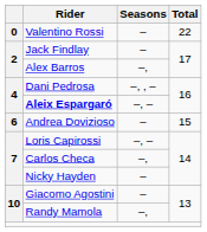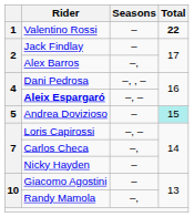 <table class="wikitable" style="text-align:center">
 <tr>
 <th></th>
 <th>Rider</th>
 <th>Seasons</th>
 <th>Total</th>
 </tr>
 <tr>
-<th>0</th>
+<th>1</th>
 <td align=left> <a href='#'>Valentino Rossi</a></td>
 <td>–</td>
-<td>22</td>
+<td><strong>22</strong></td>
 </tr>
 <tr>
 <th rowspan=2>2</th>
 <td align=left> <a href='#'>Jack Findlay</a></td>
 <td>–</td>
 <td rowspan=2>17</td>
 </tr>
 <tr>
 <td align=left> <a href='#'>Alex Barros</a></td>
 <td>–, </td>
 </tr>
 <tr>
 <th rowspan=2>4</th>
 <td align=left> <a href='#'>Dani Pedrosa</a></td>
 <td>–, , –</td>
 <td rowspan=2>16</td>
 </tr>
 <tr>
 <td align=left> <strong><a href='#'>Aleix Espargaró</a></strong></td>
 <td>–, –</td>
 </tr>
 <tr>
-<th>6</th>
+<th>5</th>
 <td align=left> <a href='#'>Andrea Dovizioso</a></td>
 <td>–</td>
-<td>15</td>
+<td style="background: paleturquoise;">15</td>
 </tr>
 <tr>
 <th rowspan=3>7</th>
 <td align=left> <a href='#'>Loris Capirossi</a></td>
 <td>–, –</td>
 <td rowspan=3>14</td>
 </tr>
 <tr>
 <td align=left> <a href='#'>Carlos Checa</a></td>
 <td>–, </td>
 </tr>
 <tr>
 <td align=left> <a href='#'>Nicky Hayden</a></td>
 <td>–</td>
 </tr>
 <tr>
 <th rowspan=2>10</th>
 <td align=left> <a href='#'>Giacomo Agostini</a></td>
 <td>–</td>
 <td rowspan=2>13</td>
 </tr>
 <tr>
 <td align=left> <a href='#'>Randy Mamola</a></td>
 <td>–, </td>
 </tr>
 <tr>
 <td colspan=4></td>
 </tr>
 </table>
